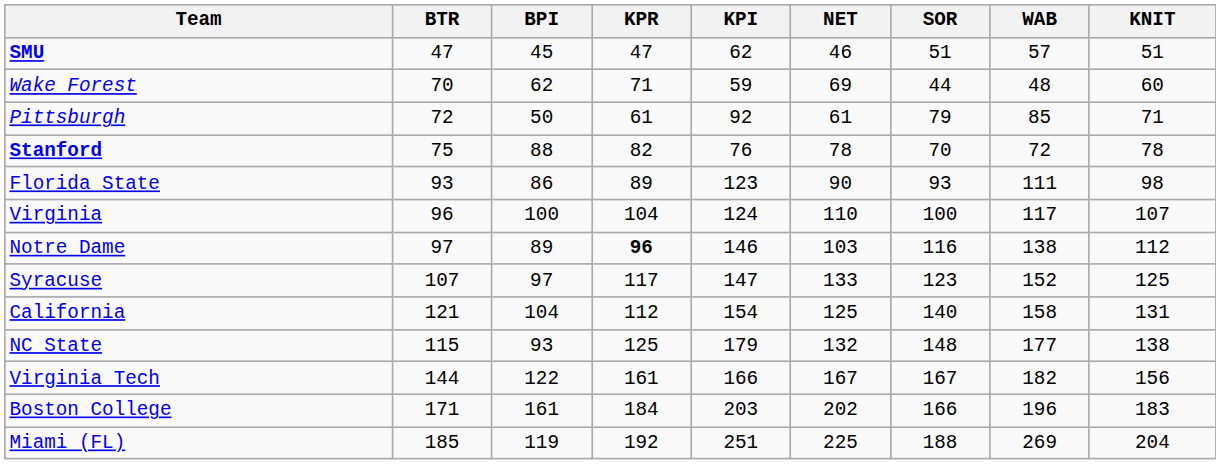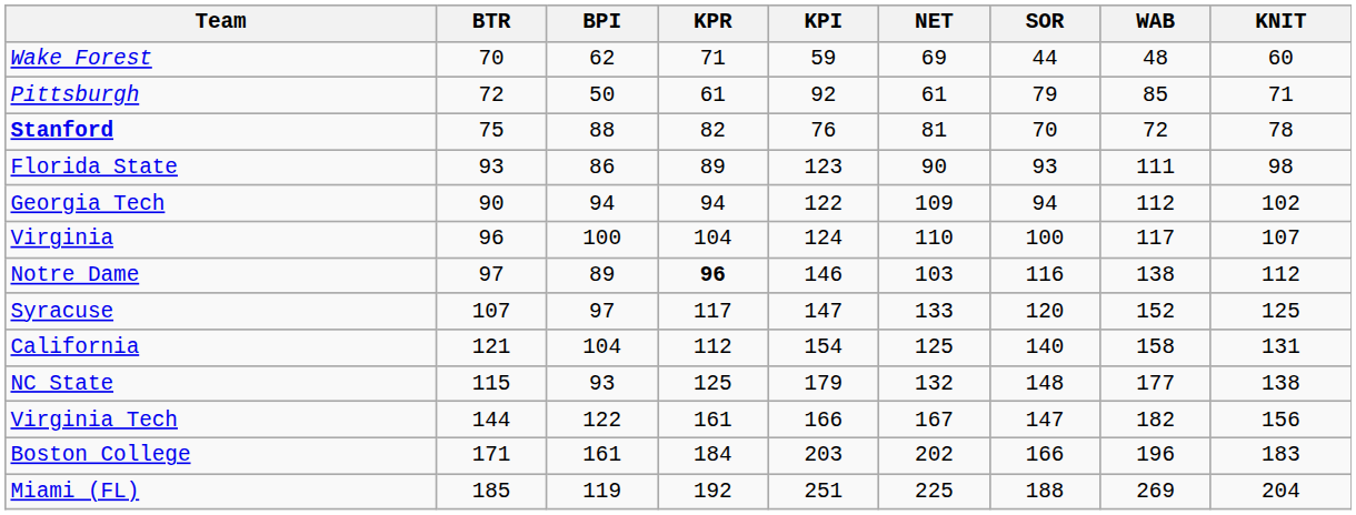 <table class="wikitable sortable mw-collapsible mw-collapsed" style="text-align: center; font-size:90%; width:551pt;">
 <tr>
 <th>Team</th>
 <th data-sort-type="number">BTR</th>
 <th data-sort-type="number">BPI</th>
 <th data-sort-type="number">KPR</th>
 <th data-sort-type="number">KPI</th>
 <th data-sort-type="number">NET</th>
 <th data-sort-type="number">SOR</th>
 <th data-sort-type="number">WAB</th>
 <th data-sort-type="number">KNIT</th>
-</tr>
-<tr>
-<td align="left"><strong><a href='#'>SMU</a></strong></td>
-<td>47</td>
-<td>45</td>
-<td>47</td>
-<td>62</td>
-<td>46</td>
-<td>51</td>
-<td>57</td>
-<td>51</td>
 </tr>
 <tr>
 <td align="left"><em><a href='#'>Wake Forest</a></em></td>
 <td>70</td>
 <td>62</td>
 <td>71</td>
 <td>59</td>
 <td>69</td>
 <td>44</td>
 <td>48</td>
 <td>60</td>
 </tr>
 <tr>
 <td align="left"><em><a href='#'>Pittsburgh</a></em></td>
 <td>72</td>
 <td>50</td>
 <td>61</td>
 <td>92</td>
 <td>61</td>
 <td>79</td>
 <td>85</td>
 <td>71</td>
 </tr>
 <tr>
 <td align="left"><strong><a href='#'>Stanford</a></strong></td>
 <td>75</td>
 <td>88</td>
 <td>82</td>
 <td>76</td>
-<td>78</td>
+<td>81</td>
 <td>70</td>
 <td>72</td>
 <td>78</td>
 </tr>
 <tr>
 <td align="left"><a href='#'>Florida State</a></td>
 <td>93</td>
 <td>86</td>
 <td>89</td>
 <td>123</td>
 <td>90</td>
 <td>93</td>
 <td>111</td>
 <td>98</td>
+</tr>
+<tr>
+<td align="left"><a href='#'>Georgia Tech</a></td>
+<td>90</td>
+<td>94</td>
+<td>94</td>
+<td>122</td>
+<td>109</td>
+<td>94</td>
+<td>112</td>
+<td>102</td>
 </tr>
 <tr>
 <td align="left"><a href='#'>Virginia</a></td>
 <td>96</td>
 <td>100</td>
 <td>104</td>
 <td>124</td>
 <td>110</td>
 <td>100</td>
 <td>117</td>
 <td>107</td>
 </tr>
 <tr>
 <td align="left"><a href='#'>Notre Dame</a></td>
 <td>97</td>
 <td>89</td>
 <td><strong>96</strong></td>
 <td>146</td>
 <td>103</td>
 <td>116</td>
 <td>138</td>
 <td>112</td>
 </tr>
 <tr>
 <td align="left"><a href='#'>Syracuse</a></td>
 <td>107</td>
 <td>97</td>
 <td>117</td>
 <td>147</td>
 <td>133</td>
-<td>123</td>
+<td>120</td>
 <td>152</td>
 <td>125</td>
 </tr>
 <tr>
 <td align="left"><a href='#'>California</a></td>
 <td>121</td>
 <td>104</td>
 <td>112</td>
 <td>154</td>
 <td>125</td>
 <td>140</td>
 <td>158</td>
 <td>131</td>
 </tr>
 <tr>
 <td align="left"><a href='#'>NC State</a></td>
 <td>115</td>
 <td>93</td>
 <td>125</td>
 <td>179</td>
 <td>132</td>
 <td>148</td>
 <td>177</td>
 <td>138</td>
 </tr>
 <tr>
 <td align="left"><a href='#'>Virginia Tech</a></td>
 <td>144</td>
 <td>122</td>
 <td>161</td>
 <td>166</td>
 <td>167</td>
-<td>167</td>
+<td>147</td>
 <td>182</td>
 <td>156</td>
 </tr>
 <tr>
 <td align="left"><a href='#'>Boston College</a></td>
 <td>171</td>
 <td>161</td>
 <td>184</td>
 <td>203</td>
 <td>202</td>
 <td>166</td>
 <td>196</td>
 <td>183</td>
 </tr>
 <tr>
 <td align="left"><a href='#'>Miami (FL)</a></td>
 <td>185</td>
 <td>119</td>
 <td>192</td>
 <td>251</td>
 <td>225</td>
 <td>188</td>
 <td>269</td>
 <td>204</td>
 </tr>
 </table>
